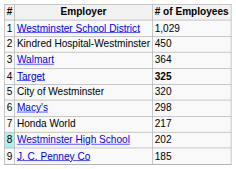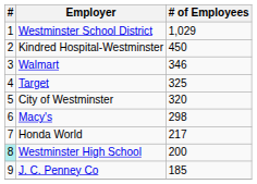 <table class="wikitable sortable" border="1">
 <tr>
 <th>#</th>
 <th>Employer</th>
 <th># of Employees</th>
 </tr>
 <tr>
 <td>1</td>
 <td><a href='#'>Westminster School District</a></td>
 <td>1,029</td>
 </tr>
 <tr>
 <td>2</td>
 <td>Kindred Hospital-Westminster</td>
 <td>450</td>
 </tr>
 <tr>
 <td>3</td>
 <td><a href='#'>Walmart</a></td>
-<td>364</td>
+<td>346</td>
 </tr>
 <tr>
 <td>4</td>
 <td><a href='#'>Target</a></td>
-<td><strong>325</strong></td>
+<td>325</td>
 </tr>
 <tr>
 <td>5</td>
 <td>City of Westminster</td>
 <td>320</td>
 </tr>
 <tr>
 <td>6</td>
 <td><a href='#'>Macy's</a></td>
 <td>298</td>
 </tr>
 <tr>
 <td>7</td>
 <td>Honda World</td>
 <td>217</td>
 </tr>
 <tr>
 <td style="background: paleturquoise;">8</td>
 <td><a href='#'>Westminster High School</a></td>
-<td>202</td>
+<td>200</td>
 </tr>
 <tr>
 <td>9</td>
 <td><a href='#'>J. C. Penney Co</a></td>
 <td>185</td>
 </tr>
 <tr>
 </tr>
 </table>
